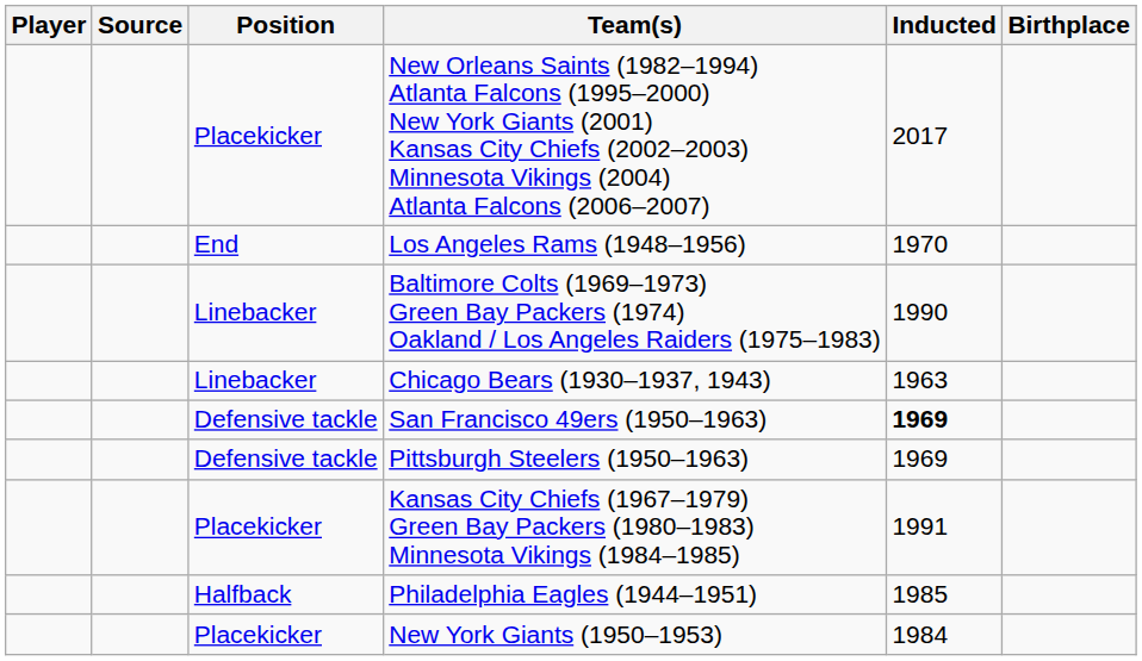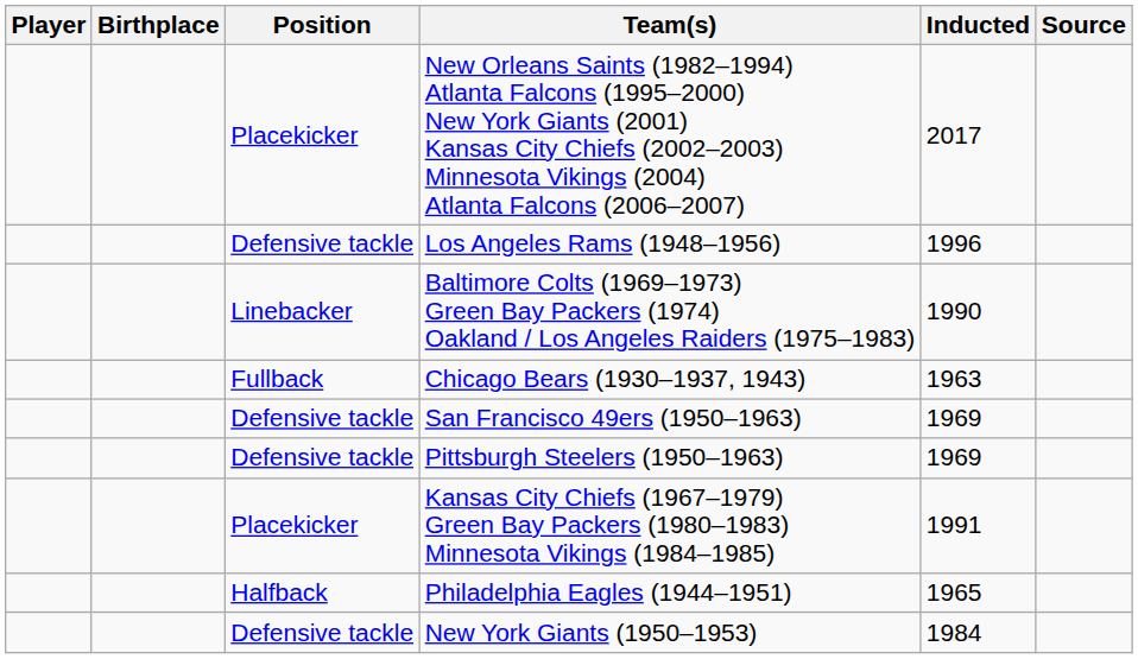 <table class="wikitable sortable">
 <tr>
 <th>Player</th>
-<th class="unsortable">Source</th>
+<th>Birthplace</th>
 <th>Position</th>
 <th>Team(s)</th>
 <th>Inducted</th>
-<th>Birthplace</th>
+<th class="unsortable">Source</th>
 </tr>
 <tr>
 <td></td>
 <td></td>
 <td><a href='#'>Placekicker</a></td>
 <td><a href='#'>New Orleans Saints</a> (1982–1994)<br><a href='#'>Atlanta Falcons</a> (1995–2000)<br><a href='#'>New York Giants</a> (2001)<br><a href='#'>Kansas City Chiefs</a> (2002–2003)<br><a href='#'>Minnesota Vikings</a> (2004)<br><a href='#'>Atlanta Falcons</a> (2006–2007)</td>
 <td>2017</td>
 <td></td>
 </tr>
 <tr>
 <td></td>
 <td></td>
-<td><a href='#'>End</a></td>
+<td><a href='#'>Defensive tackle</a></td>
 <td><a href='#'>Los Angeles Rams</a> (1948–1956)</td>
-<td>1970</td>
+<td>1996</td>
 <td></td>
 </tr>
 <tr>
 <td></td>
 <td></td>
 <td><a href='#'>Linebacker</a></td>
 <td><a href='#'>Baltimore Colts</a> (1969–1973)<br><a href='#'>Green Bay Packers</a> (1974)<br><a href='#'>Oakland / Los Angeles Raiders</a> (1975–1983)</td>
 <td>1990</td>
 <td></td>
 </tr>
 <tr>
 <td></td>
 <td></td>
-<td><a href='#'>Linebacker</a></td>
+<td><a href='#'>Fullback</a></td>
 <td><a href='#'>Chicago Bears</a> (1930–1937, 1943)</td>
 <td>1963</td>
 <td></td>
 </tr>
 <tr>
 <td></td>
 <td></td>
 <td><a href='#'>Defensive tackle</a></td>
 <td><a href='#'>San Francisco 49ers</a> (1950–1963)</td>
-<td><strong>1969</strong></td>
+<td>1969</td>
 <td></td>
 </tr>
 <tr>
 <td></td>
 <td></td>
 <td><a href='#'>Defensive tackle</a></td>
 <td><a href='#'>Pittsburgh Steelers</a> (1950–1963)</td>
 <td>1969</td>
 <td></td>
 </tr>
 <tr>
 <td></td>
 <td></td>
 <td><a href='#'>Placekicker</a></td>
 <td><a href='#'>Kansas City Chiefs</a> (1967–1979)<br><a href='#'>Green Bay Packers</a> (1980–1983)<br><a href='#'>Minnesota Vikings</a> (1984–1985)</td>
 <td>1991</td>
 <td></td>
 </tr>
 <tr>
 <td></td>
 <td></td>
 <td><a href='#'>Halfback</a></td>
 <td><a href='#'>Philadelphia Eagles</a> (1944–1951)</td>
-<td>1985</td>
+<td>1965</td>
 <td></td>
 </tr>
 <tr>
 <td></td>
 <td></td>
-<td><a href='#'>Placekicker</a></td>
+<td><a href='#'>Defensive tackle</a></td>
 <td><a href='#'>New York Giants</a> (1950–1953)</td>
 <td>1984</td>
 <td></td>
 </tr>
 </table>
